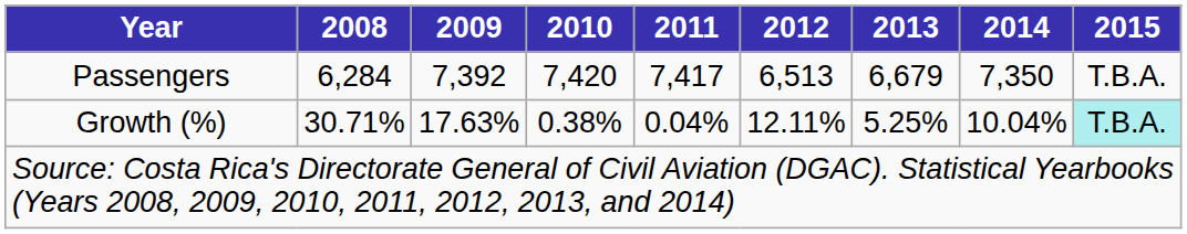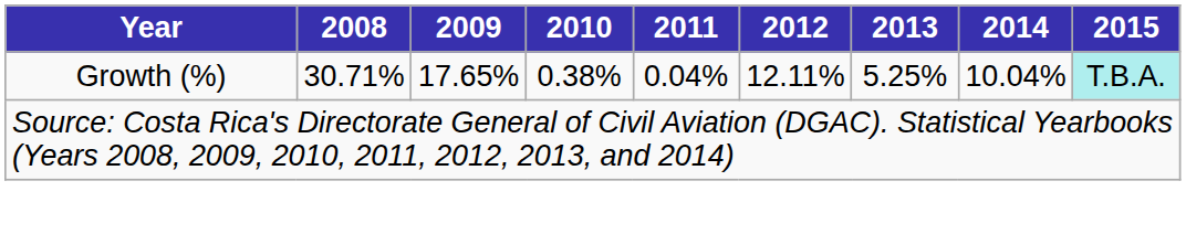 <table class="sortable wikitable toccolours" style="text-align:center">
 <tr>
 <th style="background:#3830AE;color:white">Year</th>
 <th style="background:#3830AE;color:white; width:50px">2008</th>
 <th style="background:#3830AE;color:white; width:50px">2009</th>
 <th style="background:#3830AE;color:white; width:50px">2010</th>
 <th style="background:#3830AE;color:white; width:50px">2011</th>
 <th style="background:#3830AE;color:white; width:50px">2012</th>
 <th style="background:#3830AE;color:white; width:50px">2013</th>
 <th style="background:#3830AE;color:white; width:50px">2014</th>
 <th style="background:#3830AE;color:white; width:50px">2015</th>
 </tr>
 <tr>
-<td>Passengers</td>
-<td>6,284</td>
-<td>7,392</td>
-<td>7,420</td>
-<td>7,417</td>
-<td>6,513</td>
-<td>6,679</td>
-<td>7,350</td>
-<td>T.B.A.</td>
-</tr>
-<tr>
 <td>Growth (%)</td>
 <td> 30.71%</td>
-<td> 17.63%</td>
+<td> 17.65%</td>
 <td> 0.38%</td>
 <td> 0.04%</td>
 <td> 12.11%</td>
 <td> 5.25%</td>
 <td> 10.04%</td>
 <td style="background: paleturquoise;">T.B.A.</td>
 </tr>
 <tr>
 <td colspan="9" style="text-align:left;"><em>Source: Costa Rica's Directorate General of Civil Aviation (DGAC). Statistical Yearbooks<br>(Years 2008, 2009, 2010, 2011, 2012, 2013, and 2014)</em></td>
 </tr>
 </table>
